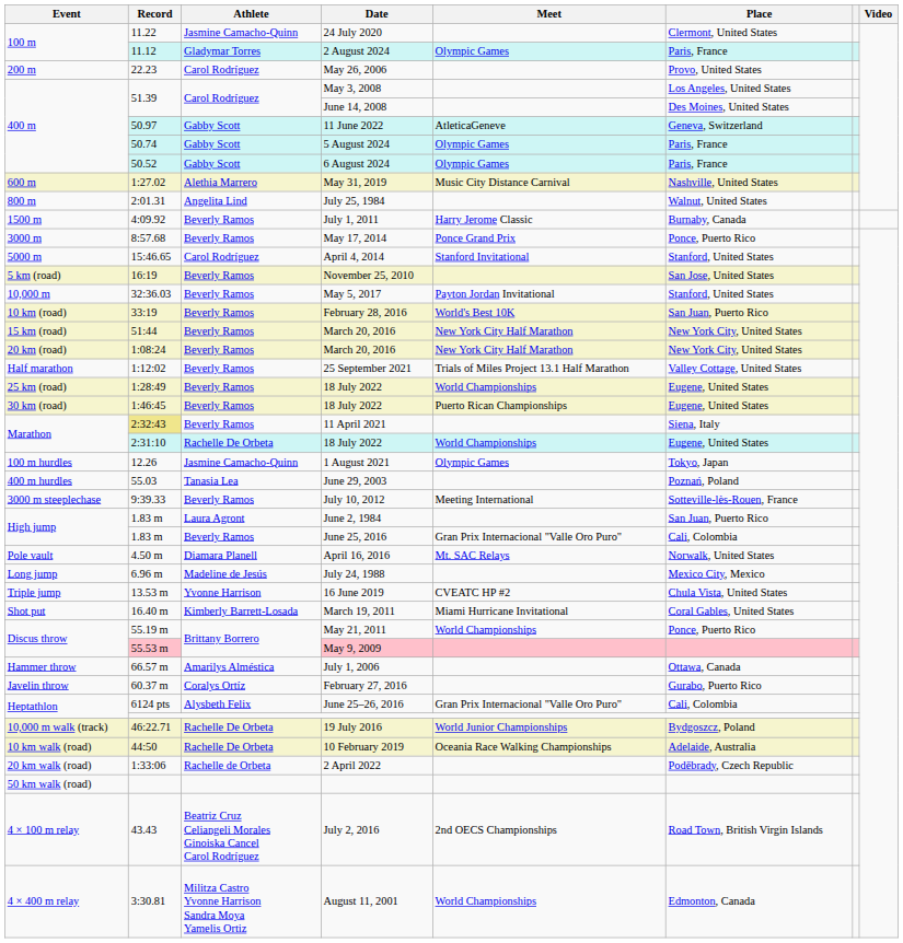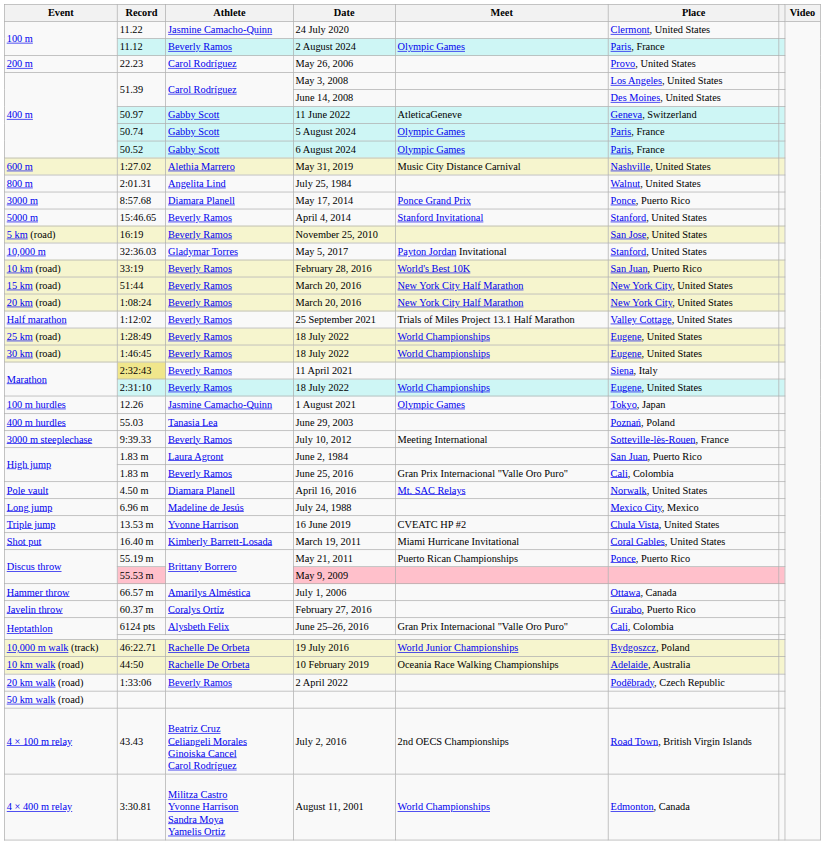 <table class="wikitable" style="font-size:95%; width: 95%;">
 <tr>
 <th>Event</th>
 <th>Record</th>
 <th>Athlete</th>
 <th>Date</th>
 <th>Meet</th>
 <th>Place</th>
 <th></th>
 <th>Video</th>
 </tr>
 <tr>
 <td rowspan=2><a href='#'>100 m</a></td>
 <td>11.22 </td>
 <td><a href='#'>Jasmine Camacho-Quinn</a></td>
 <td>24 July 2020</td>
 <td></td>
 <td><a href='#'>Clermont</a>, United States</td>
 <td></td>
 </tr>
 <tr bgcolor=#CEF6F5>
 <td>11.12 </td>
-<td><a href='#'>Gladymar Torres</a></td>
+<td><a href='#'>Beverly Ramos</a></td>
 <td>2 August 2024</td>
 <td><a href='#'>Olympic Games</a></td>
 <td><a href='#'>Paris</a>, France</td>
 <td></td>
 </tr>
 <tr>
 <td><a href='#'>200 m</a></td>
 <td>22.23  </td>
 <td><a href='#'>Carol Rodríguez</a></td>
 <td>May 26, 2006</td>
 <td></td>
 <td><a href='#'>Provo</a>, United States</td>
 <td></td>
 </tr>
 <tr>
 <td rowspan=5><a href='#'>400 m</a></td>
 <td rowspan=2>51.39</td>
 <td rowspan=2><a href='#'>Carol Rodríguez</a></td>
 <td>May 3, 2008</td>
 <td></td>
 <td><a href='#'>Los Angeles</a>, United States</td>
 <td></td>
 </tr>
 <tr>
 <td>June 14, 2008</td>
 <td></td>
 <td><a href='#'>Des Moines</a>, United States</td>
 <td></td>
 </tr>
 <tr style="background:#cef6f5;">
 <td>50.97</td>
 <td><a href='#'>Gabby Scott</a></td>
 <td>11 June 2022</td>
 <td>AtleticaGeneve</td>
 <td><a href='#'>Geneva</a>, Switzerland</td>
 <td></td>
 </tr>
 <tr bgcolor=#CEF6F5>
 <td>50.74</td>
 <td><a href='#'>Gabby Scott</a></td>
 <td>5 August 2024</td>
 <td><a href='#'>Olympic Games</a></td>
 <td><a href='#'>Paris</a>, France</td>
 <td></td>
 </tr>
 <tr bgcolor=#CEF6F5>
 <td>50.52</td>
 <td><a href='#'>Gabby Scott</a></td>
 <td>6 August 2024</td>
 <td><a href='#'>Olympic Games</a></td>
 <td><a href='#'>Paris</a>, France</td>
 <td></td>
 </tr>
 <tr style="background:#f6F5CE;">
 <td><a href='#'>600 m</a></td>
 <td>1:27.02</td>
 <td><a href='#'>Alethia Marrero</a></td>
 <td>May 31, 2019</td>
 <td>Music City Distance Carnival</td>
 <td><a href='#'>Nashville</a>, United States</td>
 <td></td>
 </tr>
 <tr>
 <td><a href='#'>800 m</a></td>
 <td>2:01.31</td>
 <td><a href='#'>Angelita Lind</a></td>
 <td>July 25, 1984</td>
 <td></td>
 <td><a href='#'>Walnut</a>, United States</td>
 <td></td>
 </tr>
 <tr>
-<td><a href='#'>1500 m</a></td>
-<td>4:09.92</td>
-<td><a href='#'>Beverly Ramos</a></td>
-<td>July 1, 2011</td>
-<td><a href='#'>Harry Jerome</a> Classic</td>
-<td><a href='#'>Burnaby</a>, Canada</td>
-<td></td>
-<td></td>
-</tr>
-<tr>
 <td><a href='#'>3000 m</a></td>
 <td>8:57.68</td>
-<td><a href='#'>Beverly Ramos</a></td>
+<td><a href='#'>Diamara Planell</a></td>
 <td>May 17, 2014</td>
 <td><a href='#'>Ponce Grand Prix</a></td>
 <td><a href='#'>Ponce</a>, Puerto Rico</td>
 <td></td>
 </tr>
 <tr>
 <td><a href='#'>5000 m</a></td>
 <td>15:46.65</td>
-<td><a href='#'>Carol Rodríguez</a></td>
+<td><a href='#'>Beverly Ramos</a></td>
 <td>April 4, 2014</td>
 <td><a href='#'>Stanford Invitational</a></td>
 <td><a href='#'>Stanford</a>, United States</td>
 <td></td>
 </tr>
 <tr style="background:#f6F5CE;">
 <td><a href='#'>5 km</a> (road)</td>
 <td>16:19</td>
 <td><a href='#'>Beverly Ramos</a></td>
 <td>November 25, 2010</td>
 <td></td>
 <td><a href='#'>San Jose</a>, United States</td>
 <td></td>
 </tr>
 <tr>
 <td><a href='#'>10,000 m</a></td>
 <td>32:36.03</td>
-<td><a href='#'>Beverly Ramos</a></td>
+<td><a href='#'>Gladymar Torres</a></td>
 <td>May 5, 2017</td>
 <td><a href='#'>Payton Jordan</a> Invitational</td>
 <td><a href='#'>Stanford</a>, United States</td>
 <td></td>
 </tr>
 <tr style="background:#f6F5CE;">
 <td><a href='#'>10 km</a> (road)</td>
 <td>33:19</td>
 <td><a href='#'>Beverly Ramos</a></td>
 <td>February 28, 2016</td>
 <td><a href='#'>World's Best 10K</a></td>
 <td><a href='#'>San Juan</a>, Puerto Rico</td>
 <td></td>
 </tr>
 <tr style="background:#f6F5CE;">
 <td><a href='#'>15 km</a> (road)</td>
 <td>51:44</td>
 <td><a href='#'>Beverly Ramos</a></td>
 <td>March 20, 2016</td>
 <td><a href='#'>New York City Half Marathon</a></td>
 <td><a href='#'>New York City</a>, United States</td>
 <td></td>
 </tr>
 <tr style="background:#f6F5CE;">
 <td><a href='#'>20 km</a> (road)</td>
 <td>1:08:24</td>
 <td><a href='#'>Beverly Ramos</a></td>
 <td>March 20, 2016</td>
 <td><a href='#'>New York City Half Marathon</a></td>
 <td><a href='#'>New York City</a>, United States</td>
 <td></td>
 </tr>
 <tr>
 <td><a href='#'>Half marathon</a></td>
 <td>1:12:02</td>
 <td><a href='#'>Beverly Ramos</a></td>
 <td>25 September 2021</td>
 <td>Trials of Miles Project 13.1 Half Marathon</td>
 <td><a href='#'>Valley Cottage</a>, United States</td>
 <td></td>
 </tr>
 <tr style="background:#f6F5CE;">
 <td><a href='#'>25 km</a> (road)</td>
 <td>1:28:49</td>
 <td><a href='#'>Beverly Ramos</a></td>
 <td>18 July 2022</td>
 <td><a href='#'>World Championships</a></td>
 <td><a href='#'>Eugene</a>, United States</td>
 <td></td>
 </tr>
 <tr style="background:#f6F5CE;">
 <td><a href='#'>30 km</a> (road)</td>
 <td>1:46:45</td>
 <td><a href='#'>Beverly Ramos</a></td>
 <td>18 July 2022</td>
-<td>Puerto Rican Championships</td>
+<td><a href='#'>World Championships</a></td>
 <td><a href='#'>Eugene</a>, United States</td>
 <td></td>
 </tr>
 <tr>
 <td rowspan=2><a href='#'>Marathon</a></td>
 <td style="background: khaki;">2:32:43</td>
 <td><a href='#'>Beverly Ramos</a></td>
 <td>11 April 2021</td>
 <td></td>
 <td><a href='#'>Siena</a>, Italy</td>
 <td></td>
 </tr>
 <tr bgcolor=#CEF6F5>
 <td>2:31:10</td>
-<td><a href='#'>Rachelle De Orbeta</a></td>
+<td><a href='#'>Beverly Ramos</a></td>
 <td>18 July 2022</td>
 <td><a href='#'>World Championships</a></td>
 <td><a href='#'>Eugene</a>, United States</td>
 <td></td>
 </tr>
 <tr>
 <td><a href='#'>100 m hurdles</a></td>
 <td>12.26 </td>
 <td><a href='#'>Jasmine Camacho-Quinn</a></td>
 <td>1 August 2021</td>
 <td><a href='#'>Olympic Games</a></td>
 <td><a href='#'>Tokyo</a>, Japan</td>
 <td></td>
 </tr>
 <tr>
 <td><a href='#'>400 m hurdles</a></td>
 <td>55.03</td>
 <td><a href='#'>Tanasia Lea</a></td>
 <td>June 29, 2003</td>
 <td></td>
 <td><a href='#'>Poznań</a>, Poland</td>
 <td></td>
 </tr>
 <tr>
 <td><a href='#'>3000 m steeplechase</a></td>
 <td>9:39.33</td>
 <td><a href='#'>Beverly Ramos</a></td>
 <td>July 10, 2012</td>
 <td>Meeting International</td>
 <td><a href='#'>Sotteville-lès-Rouen</a>, France</td>
 <td></td>
 </tr>
 <tr>
 <td rowspan=2><a href='#'>High jump</a></td>
 <td>1.83 m</td>
 <td><a href='#'>Laura Agront</a></td>
 <td>June 2, 1984</td>
 <td></td>
 <td><a href='#'>San Juan</a>, Puerto Rico</td>
 <td></td>
 </tr>
 <tr>
 <td>1.83 m  </td>
 <td><a href='#'>Beverly Ramos</a></td>
 <td>June 25, 2016</td>
 <td>Gran Prix Internacional "Valle Oro Puro"</td>
 <td><a href='#'>Cali</a>, Colombia</td>
 <td></td>
 </tr>
 <tr>
 <td><a href='#'>Pole vault</a></td>
 <td>4.50 m</td>
 <td><a href='#'>Diamara Planell</a></td>
 <td>April 16, 2016</td>
 <td><a href='#'>Mt. SAC Relays</a></td>
 <td><a href='#'>Norwalk</a>, United States</td>
 <td></td>
 </tr>
 <tr>
 <td><a href='#'>Long jump</a></td>
 <td>6.96 m </td>
 <td><a href='#'>Madeline de Jesús</a></td>
 <td>July 24, 1988</td>
 <td></td>
 <td><a href='#'>Mexico City</a>, Mexico</td>
 <td></td>
 </tr>
 <tr>
 <td><a href='#'>Triple jump</a></td>
 <td>13.53 m </td>
 <td><a href='#'>Yvonne Harrison</a></td>
 <td>16 June 2019</td>
 <td>CVEATC HP #2</td>
 <td><a href='#'>Chula Vista</a>, United States</td>
 <td></td>
 </tr>
 <tr>
 <td><a href='#'>Shot put</a></td>
 <td>16.40 m</td>
 <td><a href='#'>Kimberly Barrett-Losada</a></td>
 <td>March 19, 2011</td>
 <td>Miami Hurricane Invitational</td>
 <td><a href='#'>Coral Gables</a>, United States</td>
 <td></td>
 </tr>
 <tr>
 <td rowspan=2><a href='#'>Discus throw</a></td>
 <td>55.19 m</td>
 <td rowspan=2><a href='#'>Brittany Borrero</a></td>
 <td>May 21, 2011</td>
-<td><a href='#'>World Championships</a></td>
+<td>Puerto Rican Championships</td>
 <td><a href='#'>Ponce</a>, Puerto Rico</td>
 <td></td>
 </tr>
 <tr style="background-color:#cef6f5; background:pink;">
 <td>55.53 m </td>
 <td>May 9, 2009</td>
 <td></td>
 <td></td>
 <td></td>
 </tr>
 <tr>
 <td><a href='#'>Hammer throw</a></td>
 <td>66.57 m</td>
 <td><a href='#'>Amarilys Alméstica</a></td>
 <td>July 1, 2006</td>
 <td></td>
 <td><a href='#'>Ottawa</a>, Canada</td>
 <td></td>
 </tr>
 <tr>
 <td><a href='#'>Javelin throw</a></td>
 <td>60.37 m</td>
 <td><a href='#'>Coralys Ortíz</a></td>
 <td>February 27, 2016</td>
 <td></td>
 <td><a href='#'>Gurabo</a>, Puerto Rico</td>
 <td></td>
 </tr>
 <tr>
 <td rowspan=2><a href='#'>Heptathlon</a></td>
 <td>6124 pts </td>
 <td><a href='#'>Alysbeth Felix</a></td>
 <td>June 25–26, 2016</td>
 <td>Gran Prix Internacional "Valle Oro Puro"</td>
 <td><a href='#'>Cali</a>, Colombia</td>
 <td></td>
 </tr>
 <tr>
 <td colspan=5></td>
 <td></td>
 </tr>
 <tr style="background:#f6F5CE;">
 <td><a href='#'>10,000 m walk</a> (track)</td>
 <td>46:22.71</td>
 <td><a href='#'>Rachelle De Orbeta</a></td>
 <td>19 July 2016</td>
 <td><a href='#'>World Junior Championships</a></td>
 <td><a href='#'>Bydgoszcz</a>, Poland</td>
 <td></td>
 </tr>
 <tr style="background:#f6F5CE;">
 <td><a href='#'>10 km walk</a> (road)</td>
 <td>44:50</td>
 <td><a href='#'>Rachelle De Orbeta</a></td>
 <td>10 February 2019</td>
 <td>Oceania Race Walking Championships</td>
 <td><a href='#'>Adelaide</a>, Australia</td>
 <td></td>
 </tr>
 <tr>
 <td><a href='#'>20 km walk</a> (road)</td>
 <td>1:33:06</td>
-<td><a href='#'>Rachelle de Orbeta</a></td>
+<td><a href='#'>Beverly Ramos</a></td>
 <td>2 April 2022</td>
 <td></td>
 <td><a href='#'>Poděbrady</a>, Czech Republic</td>
 <td></td>
 </tr>
 <tr>
 <td><a href='#'>50 km walk</a> (road)</td>
 <td></td>
 <td></td>
 <td></td>
 <td></td>
 <td></td>
 <td></td>
 </tr>
 <tr>
 <td><a href='#'>4 × 100 m relay</a></td>
 <td>43.43</td>
 <td><br><a href='#'>Beatriz Cruz</a><br><a href='#'>Celiangeli Morales</a><br><a href='#'>Ginoiska Cancel</a><br><a href='#'>Carol Rodríguez</a></td>
 <td>July 2, 2016</td>
 <td>2nd OECS Championships</td>
 <td><a href='#'>Road Town</a>, British Virgin Islands</td>
 <td></td>
 </tr>
 <tr>
 <td><a href='#'>4 × 400 m relay</a></td>
 <td>3:30.81</td>
 <td><br><a href='#'>Militza Castro</a><br><a href='#'>Yvonne Harrison</a><br><a href='#'>Sandra Moya</a><br><a href='#'>Yamelis Ortiz</a></td>
 <td>August 11, 2001</td>
 <td><a href='#'>World Championships</a></td>
 <td><a href='#'>Edmonton</a>, Canada</td>
 <td></td>
 </tr>
 </table>
